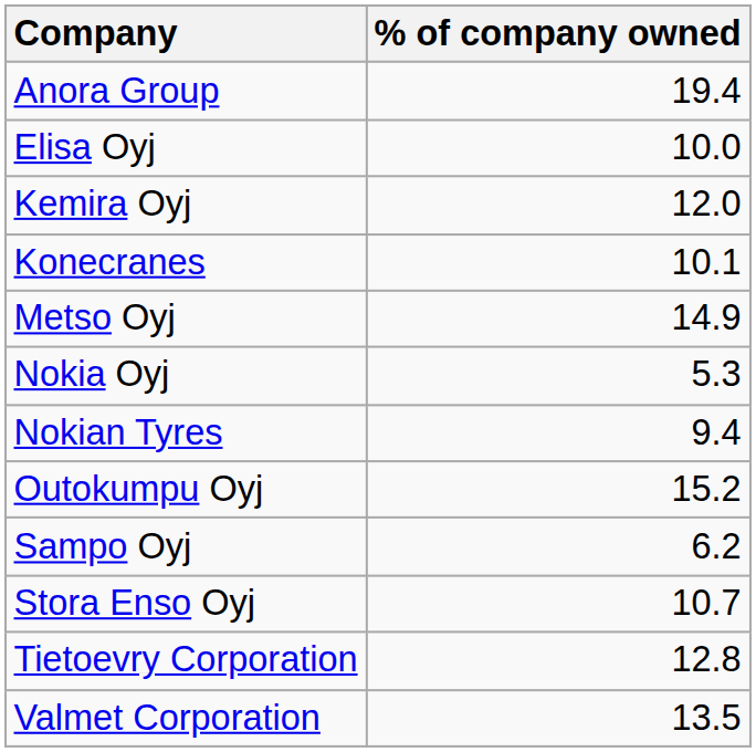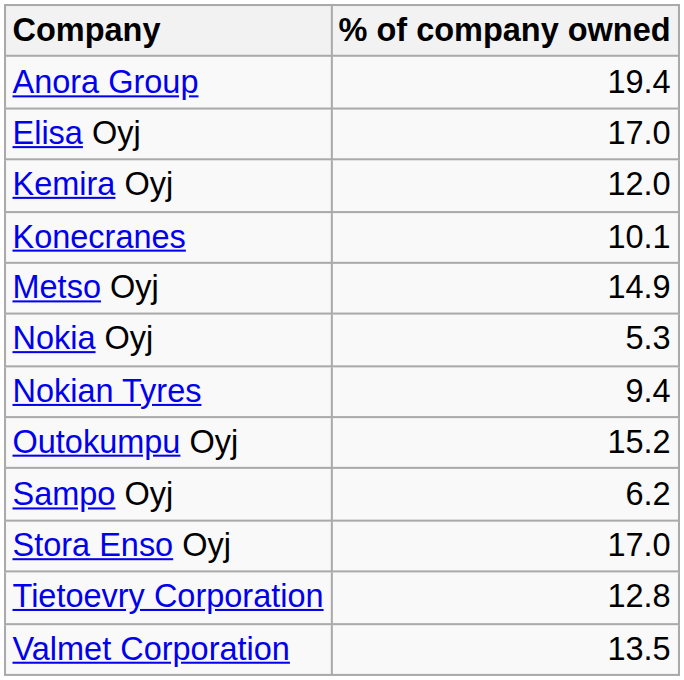 <table class="wikitable" style="text-align:right">
 <tr>
 <th style="text-align:left">Company</th>
 <th>% of company owned</th>
 </tr>
 <tr>
 <td style="text-align:left"><a href='#'>Anora Group</a></td>
 <td>19.4</td>
 </tr>
 <tr>
 <td style="text-align:left"><a href='#'>Elisa</a> Oyj</td>
-<td>10.0</td>
+<td>17.0</td>
 </tr>
 <tr>
 <td style="text-align:left"><a href='#'>Kemira</a> Oyj</td>
 <td>12.0</td>
 </tr>
 <tr>
 <td style="text-align:left"><a href='#'>Konecranes</a></td>
 <td>10.1</td>
 </tr>
 <tr>
 <td style="text-align:left"><a href='#'>Metso</a> Oyj</td>
 <td>14.9</td>
 </tr>
 <tr>
 <td style="text-align:left"><a href='#'>Nokia</a> Oyj</td>
 <td>5.3</td>
 </tr>
 <tr>
 <td style="text-align:left"><a href='#'>Nokian Tyres</a></td>
 <td>9.4</td>
 </tr>
 <tr>
 <td style="text-align:left"><a href='#'>Outokumpu</a> Oyj</td>
 <td>15.2</td>
 </tr>
 <tr>
 <td style="text-align:left"><a href='#'>Sampo</a> Oyj</td>
 <td>6.2</td>
 </tr>
 <tr>
 <td style="text-align:left"><a href='#'>Stora Enso</a> Oyj</td>
-<td>10.7</td>
+<td>17.0</td>
 </tr>
 <tr>
 <td style="text-align:left"><a href='#'>Tietoevry Corporation</a></td>
 <td>12.8</td>
 </tr>
 <tr>
 <td style="text-align:left"><a href='#'>Valmet Corporation</a></td>
 <td>13.5</td>
 </tr>
 </table>
